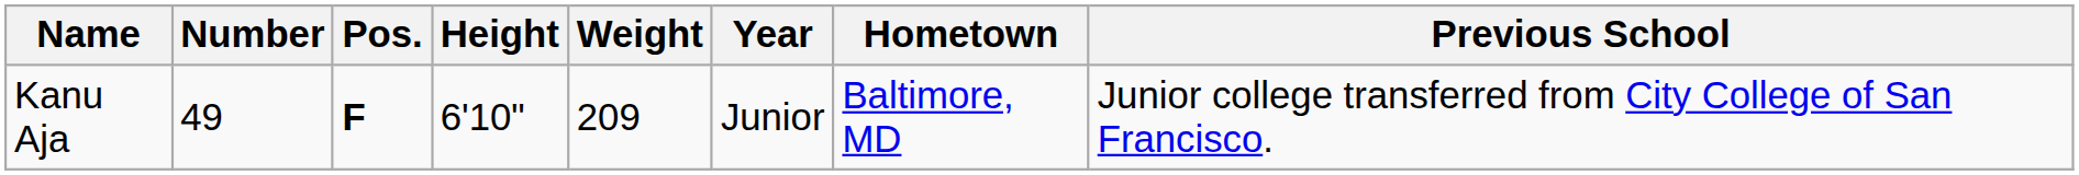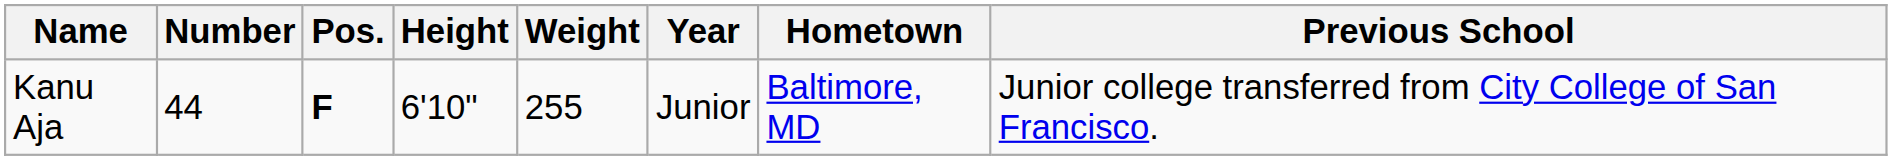 <table class="wikitable sortable" border="1">
 <tr>
 <th>Name</th>
 <th>Number</th>
 <th>Pos.</th>
 <th>Height</th>
 <th>Weight</th>
 <th>Year</th>
 <th>Hometown</th>
 <th class="unsortable">Previous School</th>
 </tr>
 <tr>
 <td sortname>Kanu Aja</td>
-<td>49</td>
+<td>44</td>
 <td><strong>F</strong></td>
 <td>6'10"</td>
-<td>209</td>
+<td>255</td>
 <td>Junior</td>
 <td><a href='#'>Baltimore, MD</a></td>
 <td>Junior college transferred from <a href='#'>City College of San Francisco</a>.</td>
 </tr>
 </table>
